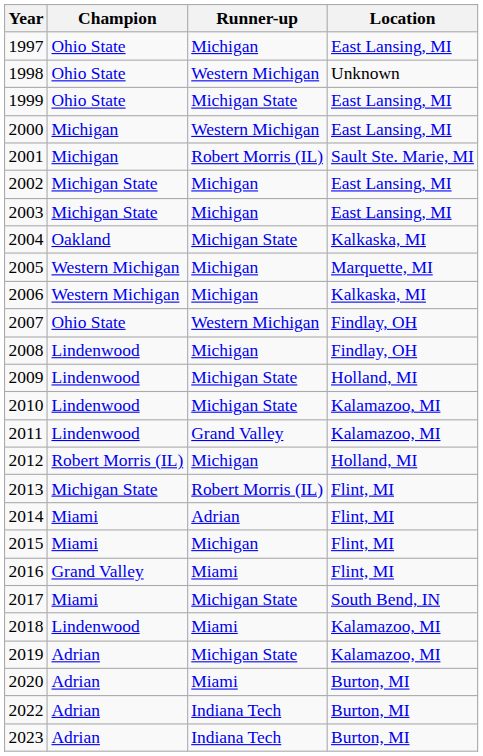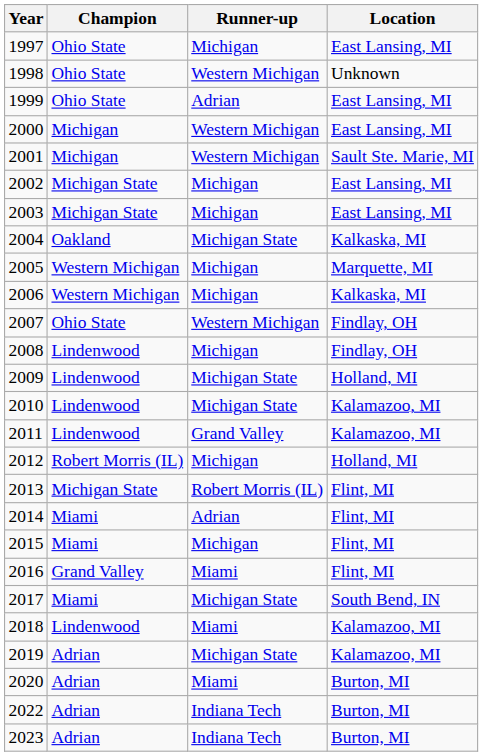 <table class="wikitable">
 <tr>
 <th>Year</th>
 <th>Champion</th>
 <th>Runner-up</th>
 <th>Location</th>
 </tr>
 <tr>
 <td>1997</td>
 <td><a href='#'>Ohio State</a></td>
 <td><a href='#'>Michigan</a></td>
 <td><a href='#'>East Lansing, MI</a></td>
 </tr>
 <tr>
 <td>1998</td>
 <td><a href='#'>Ohio State</a></td>
 <td><a href='#'>Western Michigan</a></td>
 <td>Unknown</td>
 </tr>
 <tr>
 <td>1999</td>
 <td><a href='#'>Ohio State</a></td>
-<td><a href='#'>Michigan State</a></td>
+<td><a href='#'>Adrian</a></td>
 <td><a href='#'>East Lansing, MI</a></td>
 </tr>
 <tr>
 <td>2000</td>
 <td><a href='#'>Michigan</a></td>
 <td><a href='#'>Western Michigan</a></td>
 <td><a href='#'>East Lansing, MI</a></td>
 </tr>
 <tr>
 <td>2001</td>
 <td><a href='#'>Michigan</a></td>
-<td><a href='#'>Robert Morris (IL)</a></td>
+<td><a href='#'>Western Michigan</a></td>
 <td><a href='#'>Sault Ste. Marie, MI</a></td>
 </tr>
 <tr>
 <td>2002</td>
 <td><a href='#'>Michigan State</a></td>
 <td><a href='#'>Michigan</a></td>
 <td><a href='#'>East Lansing, MI</a></td>
 </tr>
 <tr>
 <td>2003</td>
 <td><a href='#'>Michigan State</a></td>
 <td><a href='#'>Michigan</a></td>
 <td><a href='#'>East Lansing, MI</a></td>
 </tr>
 <tr>
 <td>2004</td>
 <td><a href='#'>Oakland</a></td>
 <td><a href='#'>Michigan State</a></td>
 <td><a href='#'>Kalkaska, MI</a></td>
 </tr>
 <tr>
 <td>2005</td>
 <td><a href='#'>Western Michigan</a></td>
 <td><a href='#'>Michigan</a></td>
 <td><a href='#'>Marquette, MI</a></td>
 </tr>
 <tr>
 <td>2006</td>
 <td><a href='#'>Western Michigan</a></td>
 <td><a href='#'>Michigan</a></td>
 <td><a href='#'>Kalkaska, MI</a></td>
 </tr>
 <tr>
 <td>2007</td>
 <td><a href='#'>Ohio State</a></td>
 <td><a href='#'>Western Michigan</a></td>
 <td><a href='#'>Findlay, OH</a></td>
 </tr>
 <tr>
 <td>2008</td>
 <td><a href='#'>Lindenwood</a></td>
 <td><a href='#'>Michigan</a></td>
 <td><a href='#'>Findlay, OH</a></td>
 </tr>
 <tr>
 <td>2009</td>
 <td><a href='#'>Lindenwood</a></td>
 <td><a href='#'>Michigan State</a></td>
 <td><a href='#'>Holland, MI</a></td>
 </tr>
 <tr>
 <td>2010</td>
 <td><a href='#'>Lindenwood</a></td>
 <td><a href='#'>Michigan State</a></td>
 <td><a href='#'>Kalamazoo, MI</a></td>
 </tr>
 <tr>
 <td>2011</td>
 <td><a href='#'>Lindenwood</a></td>
 <td><a href='#'>Grand Valley</a></td>
 <td><a href='#'>Kalamazoo, MI</a></td>
 </tr>
 <tr>
 <td>2012</td>
 <td><a href='#'>Robert Morris (IL)</a></td>
 <td><a href='#'>Michigan</a></td>
 <td><a href='#'>Holland, MI</a></td>
 </tr>
 <tr>
 <td>2013</td>
 <td><a href='#'>Michigan State</a></td>
 <td><a href='#'>Robert Morris (IL)</a></td>
 <td><a href='#'>Flint, MI</a></td>
 </tr>
 <tr>
 <td>2014</td>
 <td><a href='#'>Miami</a></td>
 <td><a href='#'>Adrian</a></td>
 <td><a href='#'>Flint, MI</a></td>
 </tr>
 <tr>
 <td>2015</td>
 <td><a href='#'>Miami</a></td>
 <td><a href='#'>Michigan</a></td>
 <td><a href='#'>Flint, MI</a></td>
 </tr>
 <tr>
 <td>2016</td>
 <td><a href='#'>Grand Valley</a></td>
 <td><a href='#'>Miami</a></td>
 <td><a href='#'>Flint, MI</a></td>
 </tr>
 <tr>
 <td>2017</td>
 <td><a href='#'>Miami</a></td>
 <td><a href='#'>Michigan State</a></td>
 <td><a href='#'>South Bend, IN</a></td>
 </tr>
 <tr>
 <td>2018</td>
 <td><a href='#'>Lindenwood</a></td>
 <td><a href='#'>Miami</a></td>
 <td><a href='#'>Kalamazoo, MI</a></td>
 </tr>
 <tr>
 <td>2019</td>
 <td><a href='#'>Adrian</a></td>
 <td><a href='#'>Michigan State</a></td>
 <td><a href='#'>Kalamazoo, MI</a></td>
 </tr>
 <tr>
 <td>2020</td>
 <td><a href='#'>Adrian</a></td>
 <td><a href='#'>Miami</a></td>
 <td><a href='#'>Burton, MI</a></td>
 </tr>
 <tr>
 <td>2022</td>
 <td><a href='#'>Adrian</a></td>
 <td><a href='#'>Indiana Tech</a></td>
 <td><a href='#'>Burton, MI</a></td>
 </tr>
 <tr>
 <td>2023</td>
 <td><a href='#'>Adrian</a></td>
 <td><a href='#'>Indiana Tech</a></td>
 <td><a href='#'>Burton, MI</a><br></td>
 </tr>
 </table>
